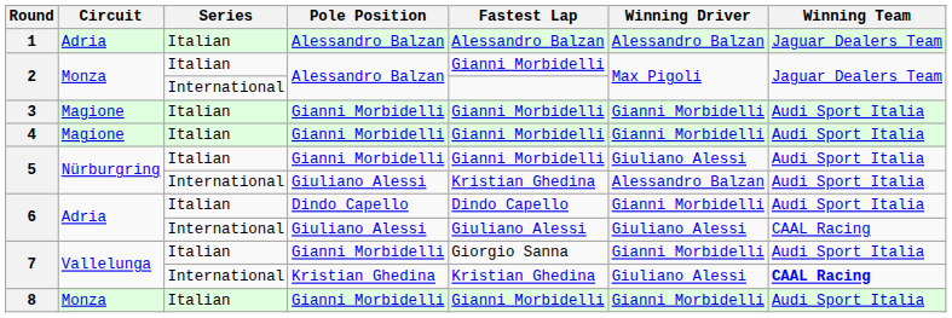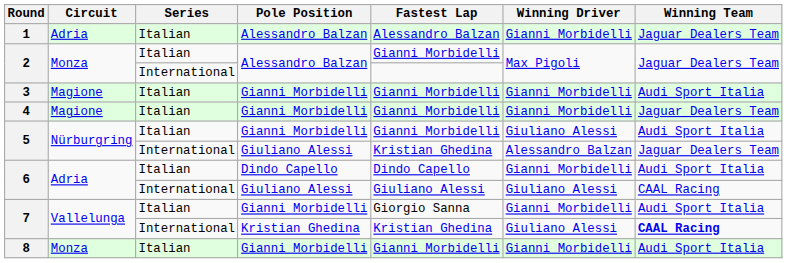 <table class="wikitable" style="font-size: 85%">
 <tr>
 <th>Round</th>
 <th>Circuit</th>
 <th>Series</th>
 <th>Pole Position</th>
 <th>Fastest Lap</th>
 <th>Winning Driver</th>
 <th>Winning Team</th>
 </tr>
 <tr style="background:#DFFFDF;">
 <th>1</th>
 <td><a href='#'>Adria</a></td>
 <td>Italian</td>
 <td> <a href='#'>Alessandro Balzan</a></td>
 <td> <a href='#'>Alessandro Balzan</a></td>
-<td> <a href='#'>Alessandro Balzan</a></td>
+<td> <a href='#'>Gianni Morbidelli</a></td>
 <td> <a href='#'>Jaguar Dealers Team</a></td>
 </tr>
 <tr>
 <th rowspan=2>2</th>
 <td rowspan=2><a href='#'>Monza</a></td>
 <td>Italian</td>
 <td rowspan=2> <a href='#'>Alessandro Balzan</a></td>
 <td> <a href='#'>Gianni Morbidelli</a></td>
 <td rowspan=2> <a href='#'>Max Pigoli</a></td>
 <td rowspan=2> <a href='#'>Jaguar Dealers Team</a></td>
 </tr>
 <tr>
 <td>International</td>
 <td></td>
 </tr>
 <tr style="background:#DFFFDF;">
 <th>3</th>
 <td><a href='#'>Magione</a></td>
 <td>Italian</td>
 <td> <a href='#'>Gianni Morbidelli</a></td>
 <td> <a href='#'>Gianni Morbidelli</a></td>
 <td> <a href='#'>Gianni Morbidelli</a></td>
 <td> <a href='#'>Audi Sport Italia</a></td>
 </tr>
 <tr style="background:#DFFFDF;">
 <th>4</th>
 <td><a href='#'>Magione</a></td>
 <td>Italian</td>
 <td> <a href='#'>Gianni Morbidelli</a></td>
 <td> <a href='#'>Gianni Morbidelli</a></td>
 <td> <a href='#'>Gianni Morbidelli</a></td>
-<td> <a href='#'>Audi Sport Italia</a></td>
+<td> <a href='#'>Jaguar Dealers Team</a></td>
 </tr>
 <tr>
 <th rowspan=2>5</th>
 <td rowspan=2><a href='#'>Nürburgring</a></td>
 <td>Italian</td>
 <td> <a href='#'>Gianni Morbidelli</a></td>
 <td> <a href='#'>Gianni Morbidelli</a></td>
 <td> <a href='#'>Giuliano Alessi</a></td>
 <td> <a href='#'>Audi Sport Italia</a></td>
 </tr>
 <tr>
 <td>International</td>
 <td> <a href='#'>Giuliano Alessi</a></td>
 <td> <a href='#'>Kristian Ghedina</a></td>
 <td> <a href='#'>Alessandro Balzan</a></td>
-<td> <a href='#'>Audi Sport Italia</a></td>
+<td> <a href='#'>Jaguar Dealers Team</a></td>
 </tr>
 <tr>
 <th rowspan=2>6</th>
 <td rowspan=2><a href='#'>Adria</a></td>
 <td>Italian</td>
 <td> <a href='#'>Dindo Capello</a></td>
 <td> <a href='#'>Dindo Capello</a></td>
 <td> <a href='#'>Gianni Morbidelli</a></td>
 <td> <a href='#'>Audi Sport Italia</a></td>
 </tr>
 <tr>
 <td>International</td>
 <td> <a href='#'>Giuliano Alessi</a></td>
 <td> <a href='#'>Giuliano Alessi</a></td>
 <td> <a href='#'>Giuliano Alessi</a></td>
 <td> <a href='#'>CAAL Racing</a></td>
 </tr>
 <tr>
 <th rowspan=2>7</th>
 <td rowspan=2><a href='#'>Vallelunga</a></td>
 <td>Italian</td>
 <td> <a href='#'>Gianni Morbidelli</a></td>
 <td> Giorgio Sanna</td>
 <td> <a href='#'>Gianni Morbidelli</a></td>
 <td> <a href='#'>Audi Sport Italia</a></td>
 </tr>
 <tr>
 <td>International</td>
 <td> <a href='#'>Kristian Ghedina</a></td>
 <td> <a href='#'>Kristian Ghedina</a></td>
 <td> <a href='#'>Giuliano Alessi</a></td>
 <td><strong> <a href='#'>CAAL Racing</a></strong></td>
 </tr>
 <tr style="background:#DFFFDF;">
 <th>8</th>
 <td><a href='#'>Monza</a></td>
 <td>Italian</td>
 <td> <a href='#'>Gianni Morbidelli</a></td>
 <td> <a href='#'>Gianni Morbidelli</a></td>
 <td> <a href='#'>Gianni Morbidelli</a></td>
 <td> <a href='#'>Audi Sport Italia</a></td>
 </tr>
 </table>
